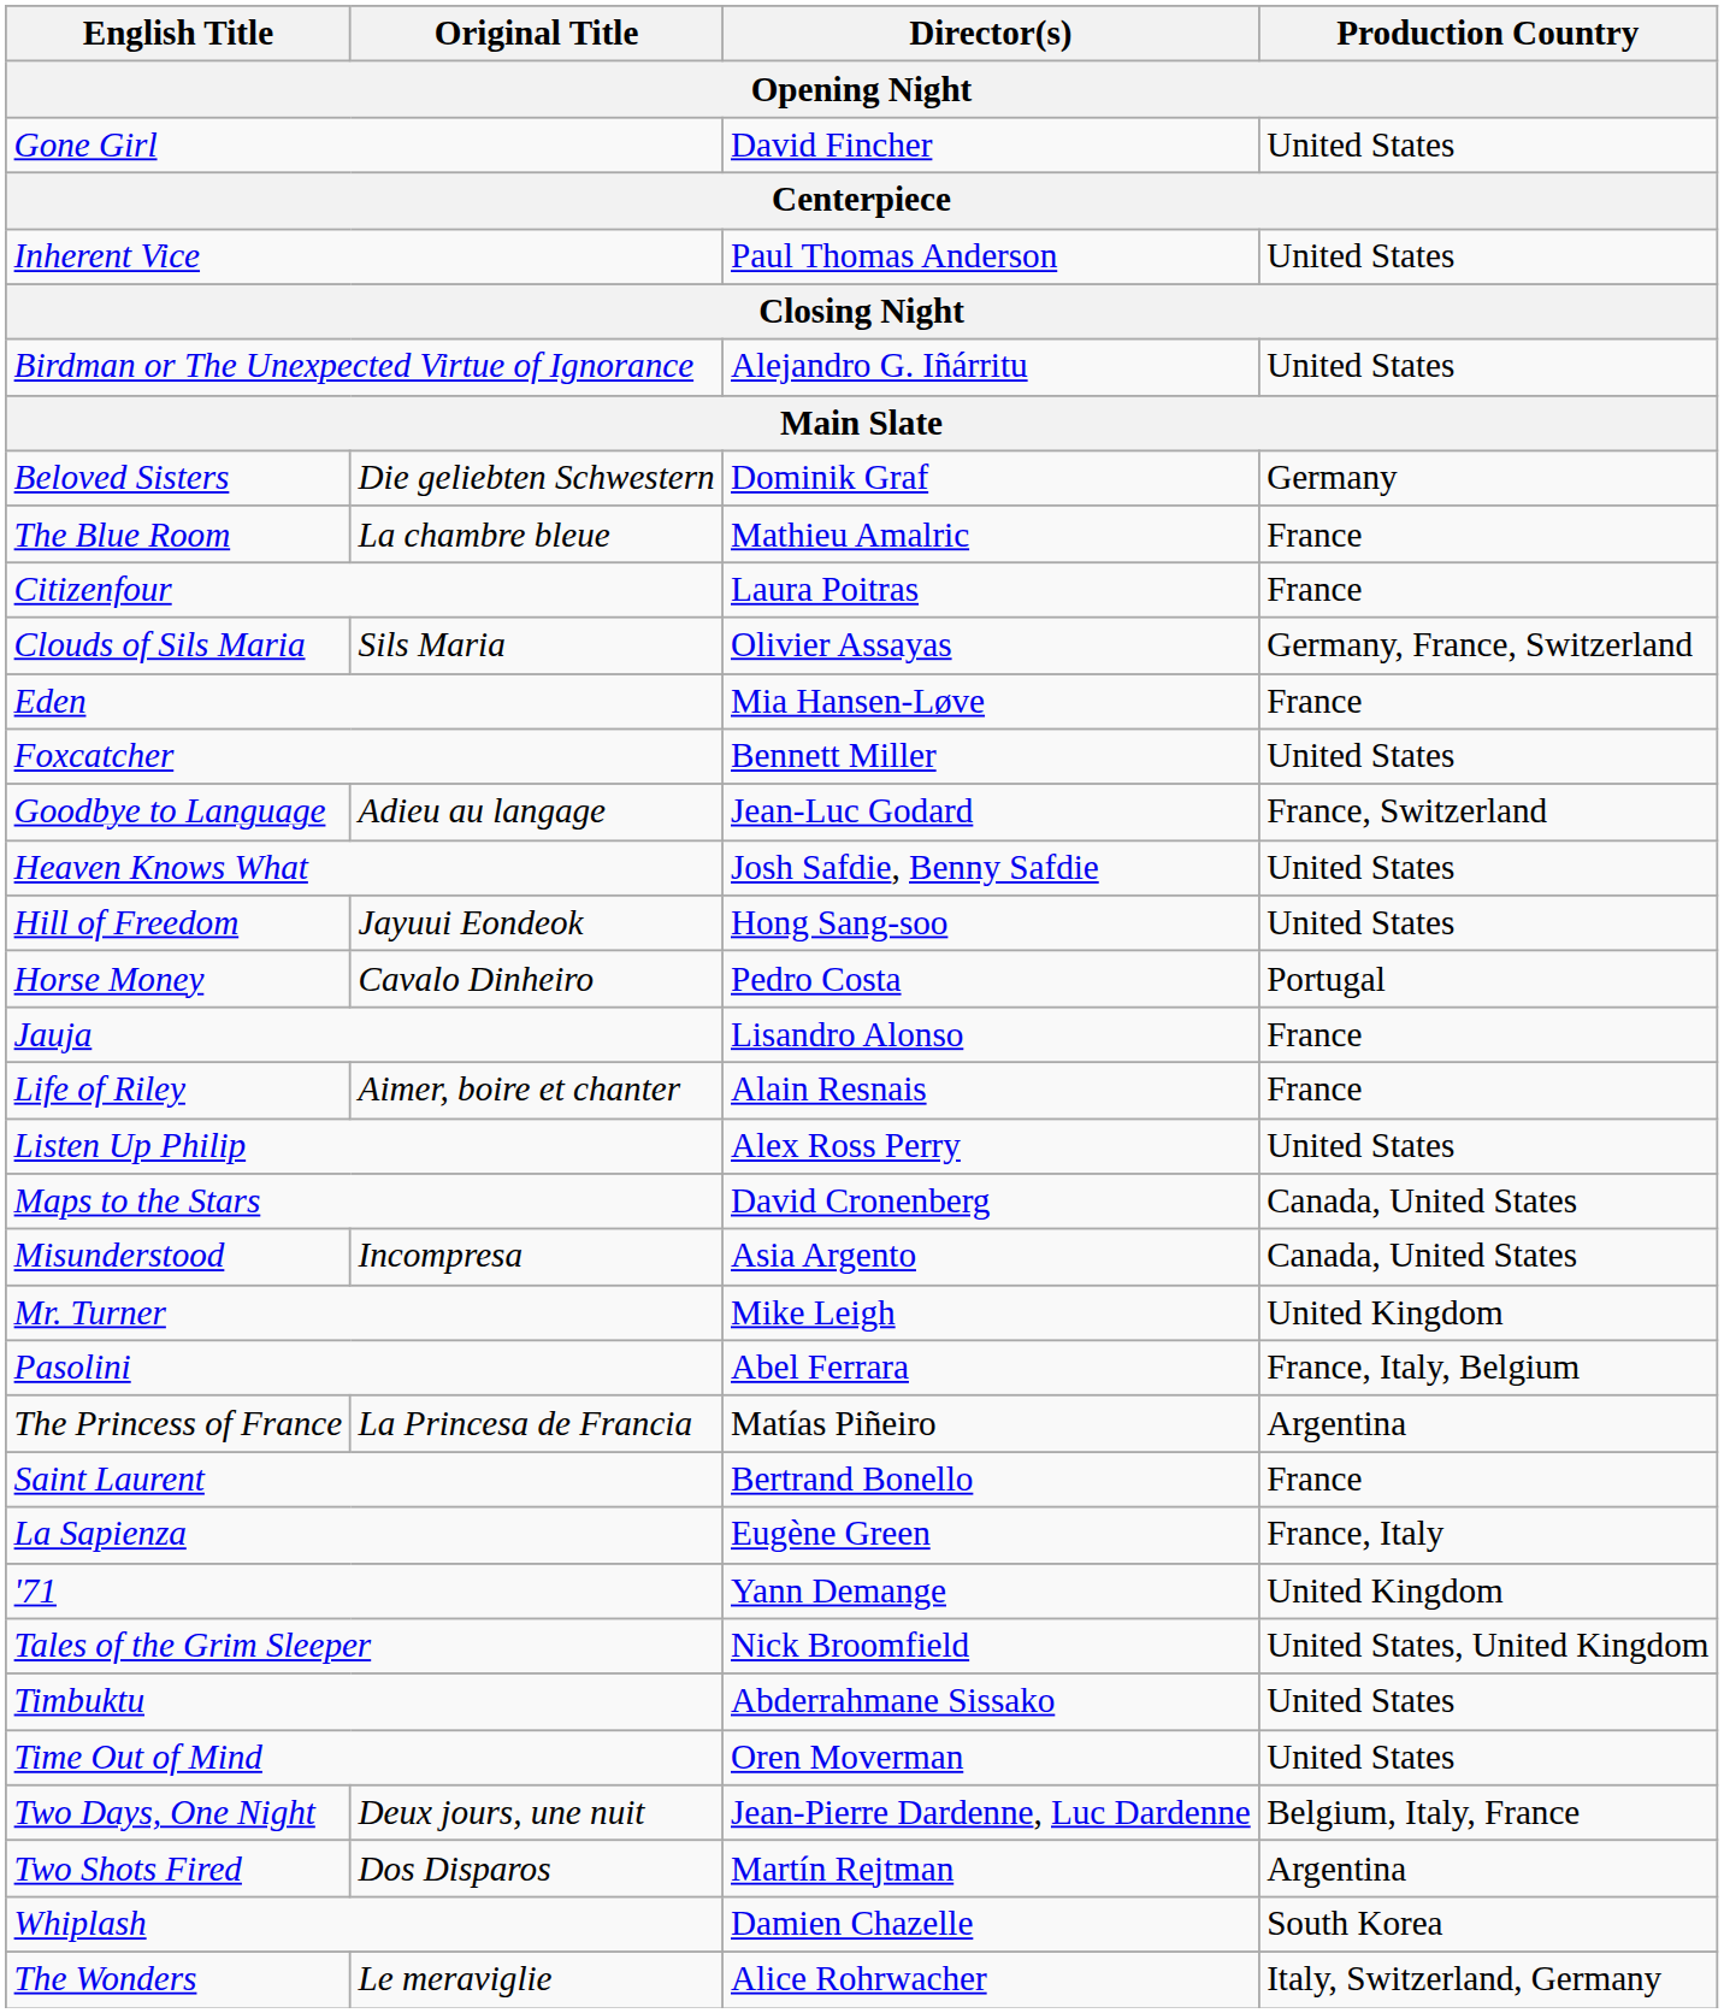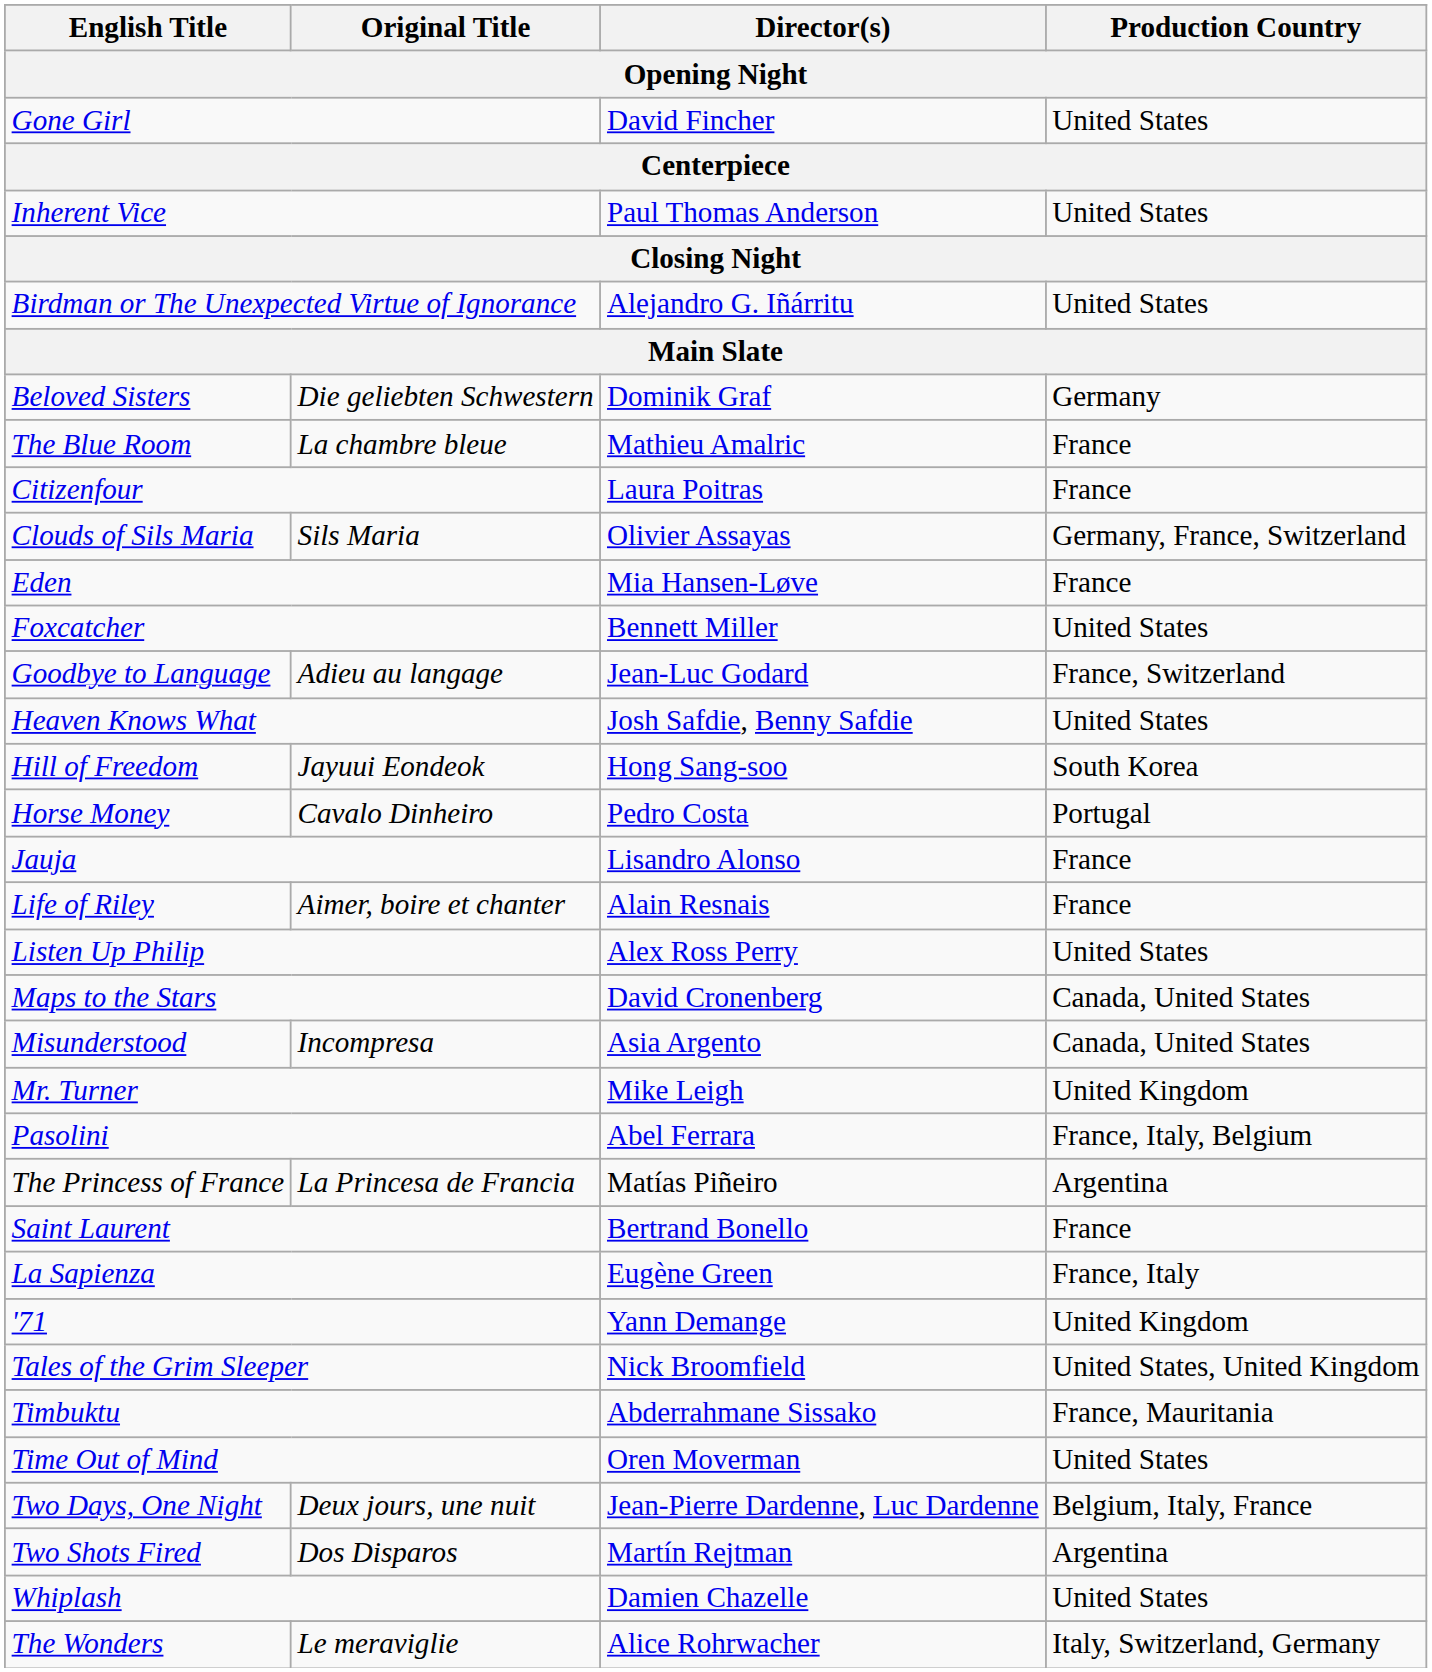 <table class="wikitable">
 <tr>
 <th>English Title</th>
 <th>Original Title</th>
 <th>Director(s)</th>
 <th>Production Country</th>
 </tr>
 <tr>
 <th colspan="4">Opening Night</th>
 </tr>
 <tr>
 <td colspan="2"><a href='#'><em>Gone Girl</em></a></td>
 <td><a href='#'>David Fincher</a></td>
 <td>United States</td>
 </tr>
 <tr>
 <th colspan="4">Centerpiece</th>
 </tr>
 <tr>
 <td colspan="2"><em><a href='#'>Inherent Vice</a></em></td>
 <td><a href='#'>Paul Thomas Anderson</a></td>
 <td>United States</td>
 </tr>
 <tr>
 <th colspan="4">Closing Night</th>
 </tr>
 <tr>
 <td colspan="2"><em><a href='#'>Birdman or The Unexpected Virtue of Ignorance</a></em></td>
 <td><a href='#'>Alejandro G. Iñárritu</a></td>
 <td>United States</td>
 </tr>
 <tr>
 <th colspan="4">Main Slate</th>
 </tr>
 <tr>
 <td><em><a href='#'>Beloved Sisters</a></em></td>
 <td><em>Die geliebten Schwestern</em></td>
 <td><a href='#'>Dominik Graf</a></td>
 <td>Germany</td>
 </tr>
 <tr>
 <td><a href='#'><em>The Blue Room</em></a></td>
 <td><em>La chambre bleue</em></td>
 <td><a href='#'>Mathieu Amalric</a></td>
 <td>France</td>
 </tr>
 <tr>
 <td colspan="2"><em><a href='#'>Citizenfour</a></em></td>
 <td><a href='#'>Laura Poitras</a></td>
 <td>France</td>
 </tr>
 <tr>
 <td><em><a href='#'>Clouds of Sils Maria</a></em></td>
 <td><em>Sils Maria</em></td>
 <td><a href='#'>Olivier Assayas</a></td>
 <td>Germany, France, Switzerland</td>
 </tr>
 <tr>
 <td colspan="2"><a href='#'><em>Eden</em></a></td>
 <td><a href='#'>Mia Hansen-Løve</a></td>
 <td>France</td>
 </tr>
 <tr>
 <td colspan="2"><em><a href='#'>Foxcatcher</a></em></td>
 <td><a href='#'>Bennett Miller</a></td>
 <td>United States</td>
 </tr>
 <tr>
 <td><em><a href='#'>Goodbye to Language</a></em></td>
 <td><em>Adieu au langage</em></td>
 <td><a href='#'>Jean-Luc Godard</a></td>
 <td>France, Switzerland</td>
 </tr>
 <tr>
 <td colspan="2"><em><a href='#'>Heaven Knows What</a></em></td>
 <td><a href='#'>Josh Safdie</a>, <a href='#'>Benny Safdie</a></td>
 <td>United States</td>
 </tr>
 <tr>
 <td><em><a href='#'>Hill of Freedom</a></em></td>
 <td><em>Jayuui Eondeok</em></td>
 <td><a href='#'>Hong Sang-soo</a></td>
-<td>United States</td>
+<td>South Korea</td>
 </tr>
 <tr>
 <td><em><a href='#'>Horse Money</a></em></td>
 <td><em>Cavalo Dinheiro</em></td>
 <td><a href='#'>Pedro Costa</a></td>
 <td>Portugal</td>
 </tr>
 <tr>
 <td colspan="2"><em><a href='#'>Jauja</a></em></td>
 <td><a href='#'>Lisandro Alonso</a></td>
 <td>France</td>
 </tr>
 <tr>
 <td><a href='#'><em>Life of Riley</em></a></td>
 <td><em>Aimer, boire et chanter</em></td>
 <td><a href='#'>Alain Resnais</a></td>
 <td>France</td>
 </tr>
 <tr>
 <td colspan="2"><em><a href='#'>Listen Up Philip</a></em></td>
 <td><a href='#'>Alex Ross Perry</a></td>
 <td>United States</td>
 </tr>
 <tr>
 <td colspan="2"><em><a href='#'>Maps to the Stars</a></em></td>
 <td><a href='#'>David Cronenberg</a></td>
 <td>Canada, United States</td>
 </tr>
 <tr>
 <td><a href='#'><em>Misunderstood</em></a></td>
 <td><em>Incompresa</em></td>
 <td><a href='#'>Asia Argento</a></td>
 <td>Canada, United States</td>
 </tr>
 <tr>
 <td colspan="2"><em><a href='#'>Mr. Turner</a></em></td>
 <td><a href='#'>Mike Leigh</a></td>
 <td>United Kingdom</td>
 </tr>
 <tr>
 <td colspan="2"><em><a href='#'>Pasolini</a></em></td>
 <td><a href='#'>Abel Ferrara</a></td>
 <td>France, Italy, Belgium</td>
 </tr>
 <tr>
 <td><em>The Princess of France</em></td>
 <td><em>La Princesa de Francia</em></td>
 <td>Matías Piñeiro</td>
 <td>Argentina</td>
 </tr>
 <tr>
 <td colspan="2"><a href='#'><em>Saint Laurent</em></a></td>
 <td><a href='#'>Bertrand Bonello</a></td>
 <td>France</td>
 </tr>
 <tr>
 <td colspan="2"><em><a href='#'>La Sapienza</a></em></td>
 <td><a href='#'>Eugène Green</a></td>
 <td>France, Italy</td>
 </tr>
 <tr>
 <td colspan="2"><a href='#'><em>'71</em></a></td>
 <td><a href='#'>Yann Demange</a></td>
 <td>United Kingdom</td>
 </tr>
 <tr>
 <td colspan="2"><em><a href='#'>Tales of the Grim Sleeper</a></em></td>
 <td><a href='#'>Nick Broomfield</a></td>
 <td>United States, United Kingdom</td>
 </tr>
 <tr>
 <td colspan="2"><em><a href='#'>Timbuktu</a></em></td>
 <td><a href='#'>Abderrahmane Sissako</a></td>
-<td>United States</td>
+<td>France, Mauritania</td>
 </tr>
 <tr>
 <td colspan="2"><a href='#'><em>Time Out of Mind</em></a></td>
 <td><a href='#'>Oren Moverman</a></td>
 <td>United States</td>
 </tr>
 <tr>
 <td><em><a href='#'>Two Days, One Night</a></em></td>
 <td><em>Deux jours, une nuit</em></td>
 <td><a href='#'>Jean-Pierre Dardenne</a>, <a href='#'>Luc Dardenne</a></td>
 <td>Belgium, Italy, France</td>
 </tr>
 <tr>
 <td><em><a href='#'>Two Shots Fired</a></em></td>
 <td><em>Dos Disparos</em></td>
 <td><a href='#'>Martín Rejtman</a></td>
 <td>Argentina</td>
 </tr>
 <tr>
 <td colspan="2"><a href='#'><em>Whiplash</em></a></td>
 <td><a href='#'>Damien Chazelle</a></td>
-<td>South Korea</td>
+<td>United States</td>
 </tr>
 <tr>
 <td><a href='#'><em>The Wonders</em></a></td>
 <td><em>Le meraviglie</em></td>
 <td><a href='#'>Alice Rohrwacher</a></td>
 <td>Italy, Switzerland, Germany</td>
 </tr>
 </table>
